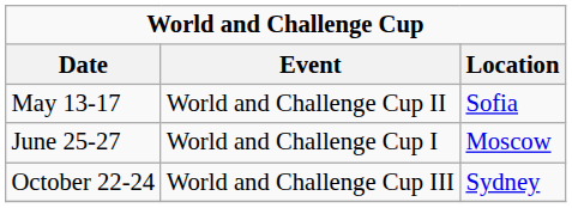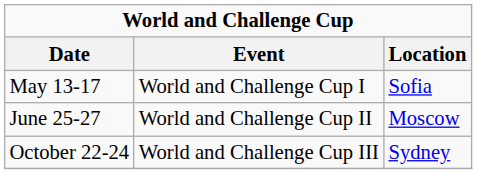 <table class="wikitable">
 <tr>
 <td colspan="4" style="text-align:center;"><strong>World and Challenge Cup</strong></td>
 </tr>
 <tr>
 <th>Date</th>
 <th>Event</th>
 <th>Location</th>
 </tr>
 <tr>
 <td>May 13-17</td>
-<td>World and Challenge Cup II</td>
+<td>World and Challenge Cup I</td>
 <td>  <a href='#'>Sofia</a></td>
 </tr>
 <tr>
 <td>June 25-27</td>
-<td>World and Challenge Cup I</td>
+<td>World and Challenge Cup II</td>
 <td>  <a href='#'>Moscow</a></td>
 </tr>
 <tr>
 <td>October 22-24</td>
 <td>World and Challenge Cup III</td>
 <td>  <a href='#'>Sydney</a></td>
 </tr>
 <tr>
 </tr>
 </table>
